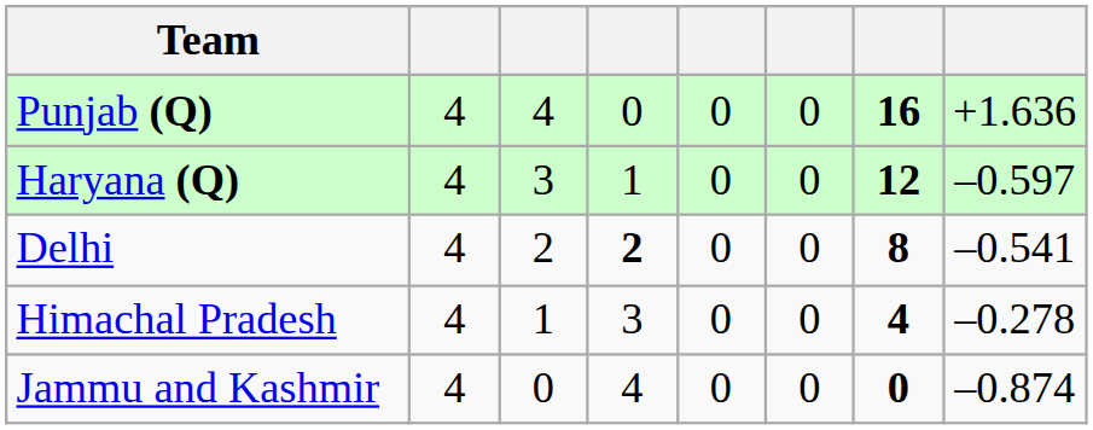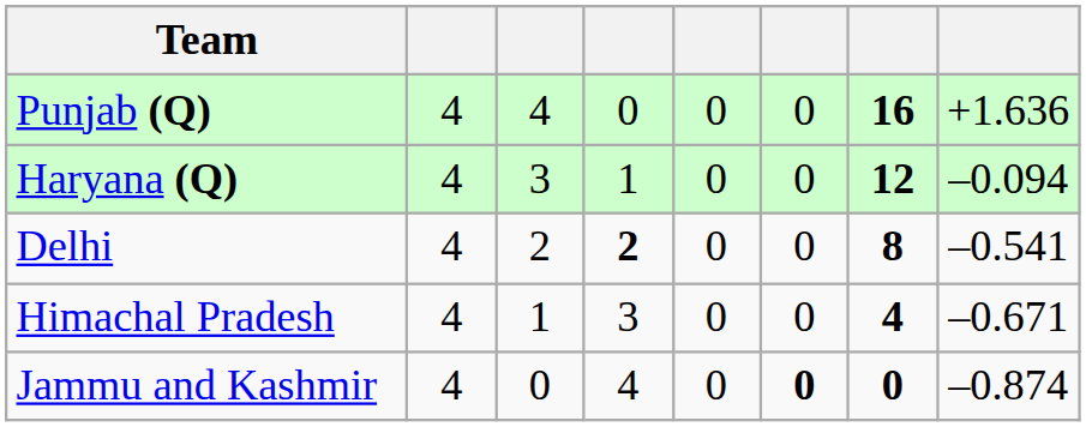 <table class="wikitable" style="text-align:center">
 <tr>
 <th style="width:140px;">Team</th>
 <th style="width:25px;"></th>
 <th style="width:25px;"></th>
 <th style="width:25px;"></th>
 <th style="width:25px;"></th>
 <th style="width:25px;"></th>
 <th style="width:25px;"></th>
 <th style="width:40px;"></th>
 </tr>
 <tr style="background:#cfc;">
 <td style="text-align:left"><a href='#'>Punjab</a> <strong>(Q)</strong></td>
 <td>4</td>
 <td>4</td>
 <td>0</td>
 <td>0</td>
 <td>0</td>
 <td><strong>16</strong></td>
 <td>+1.636</td>
 </tr>
 <tr style="background:#cfc;">
 <td style="text-align:left"><a href='#'>Haryana</a> <strong>(Q)</strong></td>
 <td>4</td>
 <td>3</td>
 <td>1</td>
 <td>0</td>
 <td>0</td>
 <td><strong>12</strong></td>
-<td>–0.597</td>
+<td>–0.094</td>
 </tr>
 <tr>
 <td style="text-align:left"><a href='#'>Delhi</a></td>
 <td>4</td>
 <td>2</td>
 <td><strong>2</strong></td>
 <td>0</td>
 <td>0</td>
 <td><strong>8</strong></td>
 <td>–0.541</td>
 </tr>
 <tr>
 <td style="text-align:left"><a href='#'>Himachal Pradesh</a></td>
 <td>4</td>
 <td>1</td>
 <td>3</td>
 <td>0</td>
 <td>0</td>
 <td><strong>4</strong></td>
-<td>–0.278</td>
+<td>–0.671</td>
 </tr>
 <tr>
 <td style="text-align:left"><a href='#'>Jammu and Kashmir</a></td>
 <td>4</td>
 <td>0</td>
 <td>4</td>
 <td>0</td>
-<td>0</td>
+<td><strong>0</strong></td>
 <td><strong>0</strong></td>
 <td>–0.874</td>
 </tr>
 </table>
